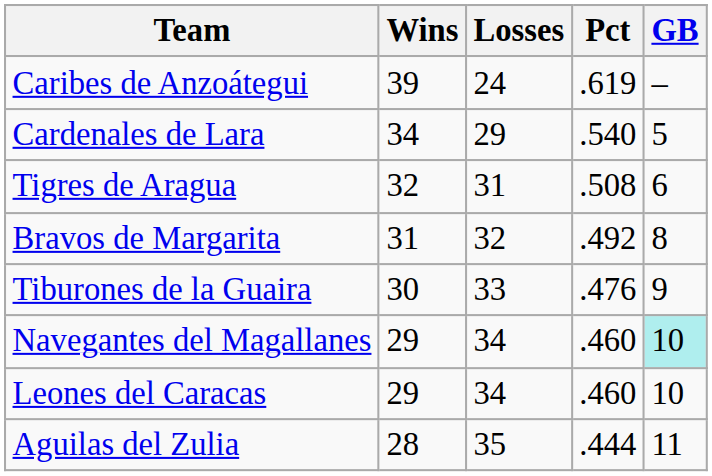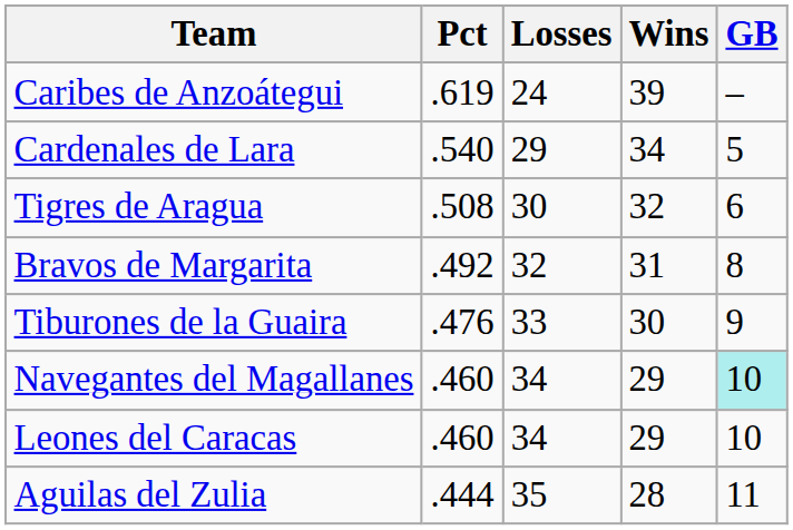 <table class="wikitable">
 <tr>
 <th>Team</th>
+<th>Pct</th>
+<th>Losses</th>
 <th>Wins</th>
-<th>Losses</th>
-<th>Pct</th>
 <th><a href='#'>GB</a></th>
 </tr>
 <tr>
 <td><a href='#'>Caribes de Anzoátegui</a></td>
+<td>.619</td>
+<td>24</td>
 <td>39</td>
-<td>24</td>
-<td>.619</td>
 <td>–</td>
 </tr>
 <tr>
 <td><a href='#'>Cardenales de Lara</a></td>
+<td>.540</td>
+<td>29</td>
 <td>34</td>
-<td>29</td>
-<td>.540</td>
 <td>5</td>
 </tr>
 <tr>
 <td><a href='#'>Tigres de Aragua</a></td>
+<td>.508</td>
+<td>30</td>
 <td>32</td>
-<td>31</td>
-<td>.508</td>
 <td>6</td>
 </tr>
 <tr>
 <td><a href='#'>Bravos de Margarita</a></td>
+<td>.492</td>
+<td>32</td>
 <td>31</td>
-<td>32</td>
-<td>.492</td>
 <td>8</td>
 </tr>
 <tr>
 <td><a href='#'>Tiburones de la Guaira</a></td>
+<td>.476</td>
+<td>33</td>
 <td>30</td>
-<td>33</td>
-<td>.476</td>
 <td>9</td>
 </tr>
 <tr>
 <td><a href='#'>Navegantes del Magallanes</a></td>
+<td>.460</td>
+<td>34</td>
 <td>29</td>
-<td>34</td>
-<td>.460</td>
 <td style="background: paleturquoise;">10</td>
 </tr>
 <tr>
 <td><a href='#'>Leones del Caracas</a></td>
+<td>.460</td>
+<td>34</td>
 <td>29</td>
-<td>34</td>
-<td>.460</td>
 <td>10</td>
 </tr>
 <tr>
 <td><a href='#'>Aguilas del Zulia</a></td>
+<td>.444</td>
+<td>35</td>
 <td>28</td>
-<td>35</td>
-<td>.444</td>
 <td>11</td>
 </tr>
 </table>
